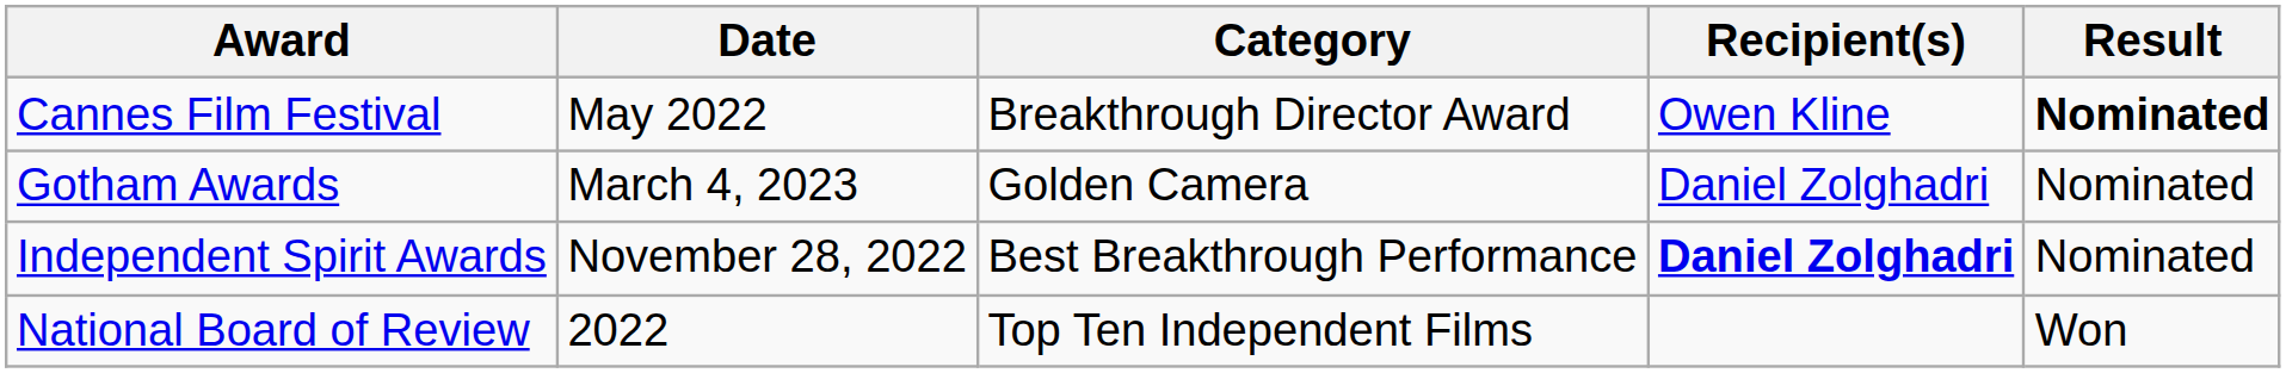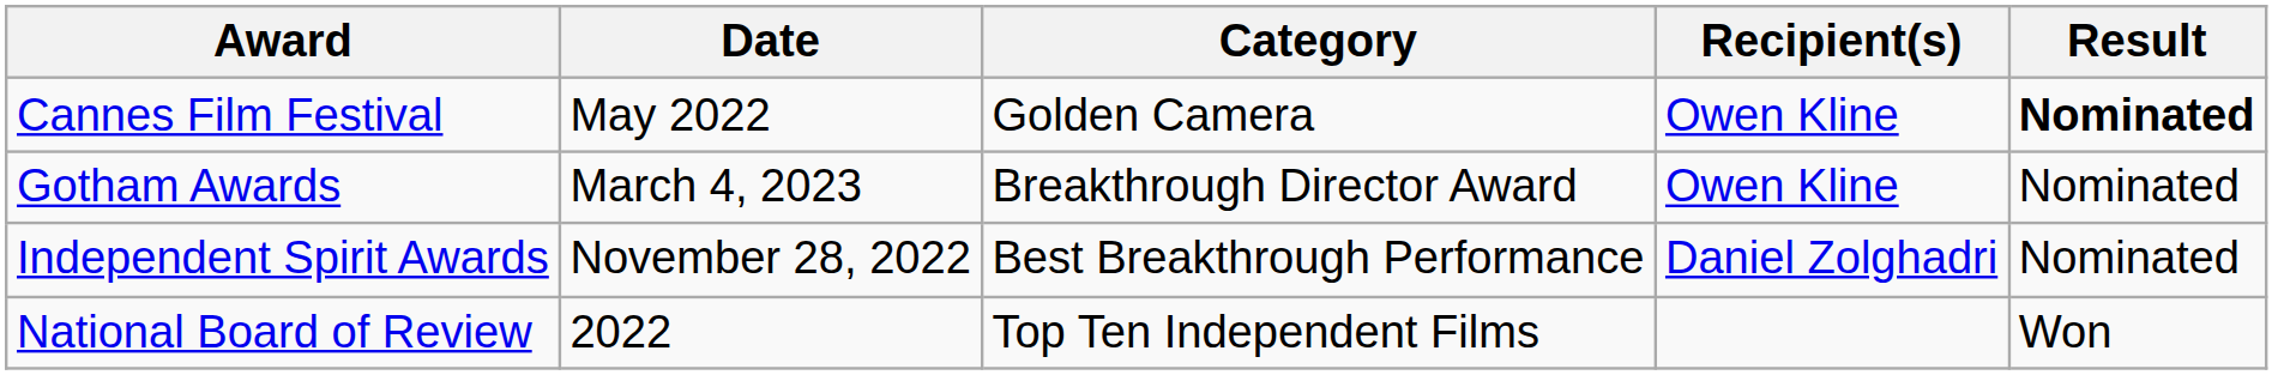 <table class="wikitable sortable">
 <tr>
 <th>Award</th>
 <th>Date</th>
 <th>Category</th>
 <th>Recipient(s)</th>
 <th>Result</th>
 </tr>
 <tr>
 <td><a href='#'>Cannes Film Festival</a></td>
 <td>May 2022</td>
-<td>Breakthrough Director Award</td>
+<td>Golden Camera</td>
 <td><a href='#'>Owen Kline</a></td>
 <td><strong>Nominated</strong></td>
 </tr>
 <tr>
 <td><a href='#'>Gotham Awards</a></td>
 <td>March 4, 2023</td>
-<td>Golden Camera</td>
-<td><a href='#'>Daniel Zolghadri</a></td>
+<td>Breakthrough Director Award</td>
+<td><a href='#'>Owen Kline</a></td>
 <td>Nominated</td>
 </tr>
 <tr>
 <td><a href='#'>Independent Spirit Awards</a></td>
 <td>November 28, 2022</td>
 <td>Best Breakthrough Performance</td>
-<td><strong><a href='#'>Daniel Zolghadri</a></strong></td>
+<td><a href='#'>Daniel Zolghadri</a></td>
 <td>Nominated</td>
 </tr>
 <tr>
 <td><a href='#'>National Board of Review</a></td>
 <td>2022</td>
 <td>Top Ten Independent Films</td>
 <td></td>
 <td>Won</td>
 </tr>
 </table>
